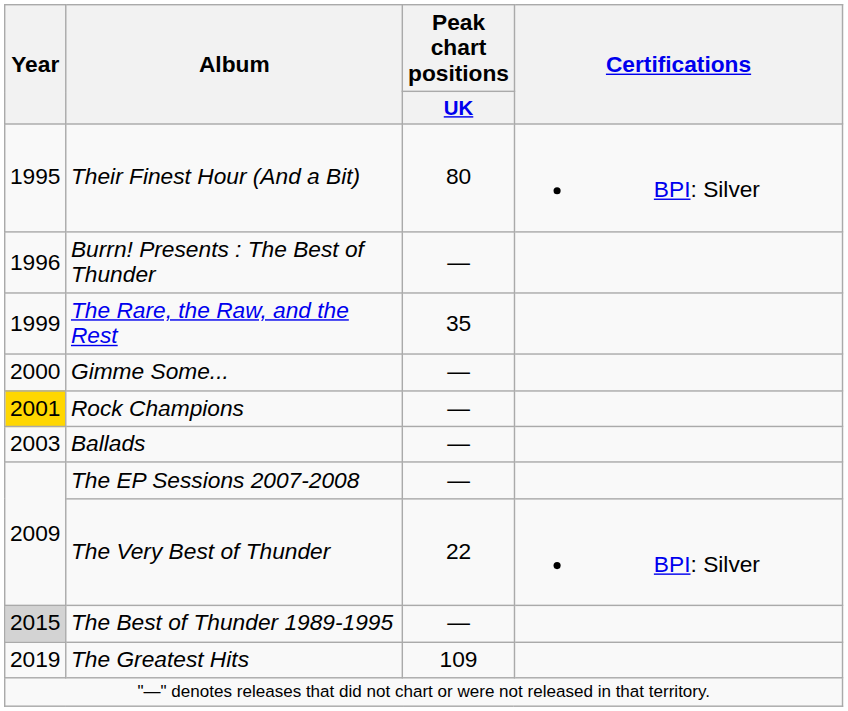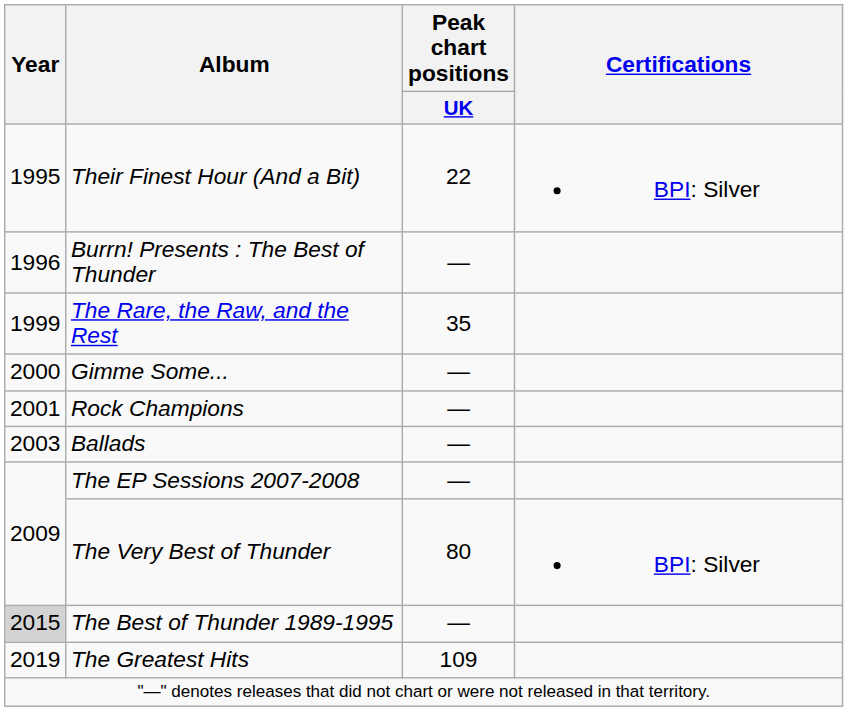 <table class="wikitable" style="text-align: center;">
 <tr>
 <th rowspan="2">Year</th>
 <th rowspan="2" width="230">Album</th>
 <th colspan="1">Peak chart positions</th>
 <th scope="col" rowspan="2" style="width:14em;"><a href='#'>Certifications</a></th>
 </tr>
 <tr>
 <th scope="col" style="width:3em;font-size:90%"><a href='#'>UK</a><br></th>
 </tr>
 <tr>
 <td>1995</td>
 <td align="left"><em>Their Finest Hour (And a Bit)</em></td>
-<td>80</td>
+<td>22</td>
 <td><br><ul><li><a href='#'>BPI</a>: Silver</li></ul></td>
 </tr>
 <tr>
 <td>1996</td>
 <td align="left"><em>Burrn! Presents : The Best of Thunder</em></td>
 <td>—</td>
 <td></td>
 </tr>
 <tr>
 <td>1999</td>
 <td align="left"><em><a href='#'>The Rare, the Raw, and the Rest</a></em></td>
 <td>35</td>
 <td></td>
 </tr>
 <tr>
 <td>2000</td>
 <td align="left"><em>Gimme Some...</em></td>
 <td>—</td>
 <td></td>
 </tr>
 <tr>
-<td style="background: gold;">2001</td>
+<td>2001</td>
 <td align="left"><em>Rock Champions</em></td>
 <td>—</td>
 <td></td>
 </tr>
 <tr>
 <td>2003</td>
 <td align="left"><em>Ballads</em></td>
 <td>—</td>
 <td></td>
 </tr>
 <tr>
 <td rowspan="2">2009</td>
 <td align="left"><em>The EP Sessions 2007-2008</em></td>
 <td>—</td>
 <td></td>
 </tr>
 <tr>
 <td align="left"><em>The Very Best of Thunder</em></td>
-<td>22</td>
+<td>80</td>
 <td><br><ul><li><a href='#'>BPI</a>: Silver</li></ul></td>
 </tr>
 <tr>
 <td style="background: lightgrey;">2015</td>
 <td align="left"><em>The Best of Thunder 1989-1995</em></td>
 <td>—</td>
 <td></td>
 </tr>
 <tr>
 <td>2019</td>
 <td align="left"><em>The Greatest Hits</em></td>
 <td>109</td>
 <td></td>
 </tr>
 <tr>
 <td align="center" colspan="6" style="font-size: 9pt">"—" denotes releases that did not chart or were not released in that territory.</td>
 </tr>
 </table>
